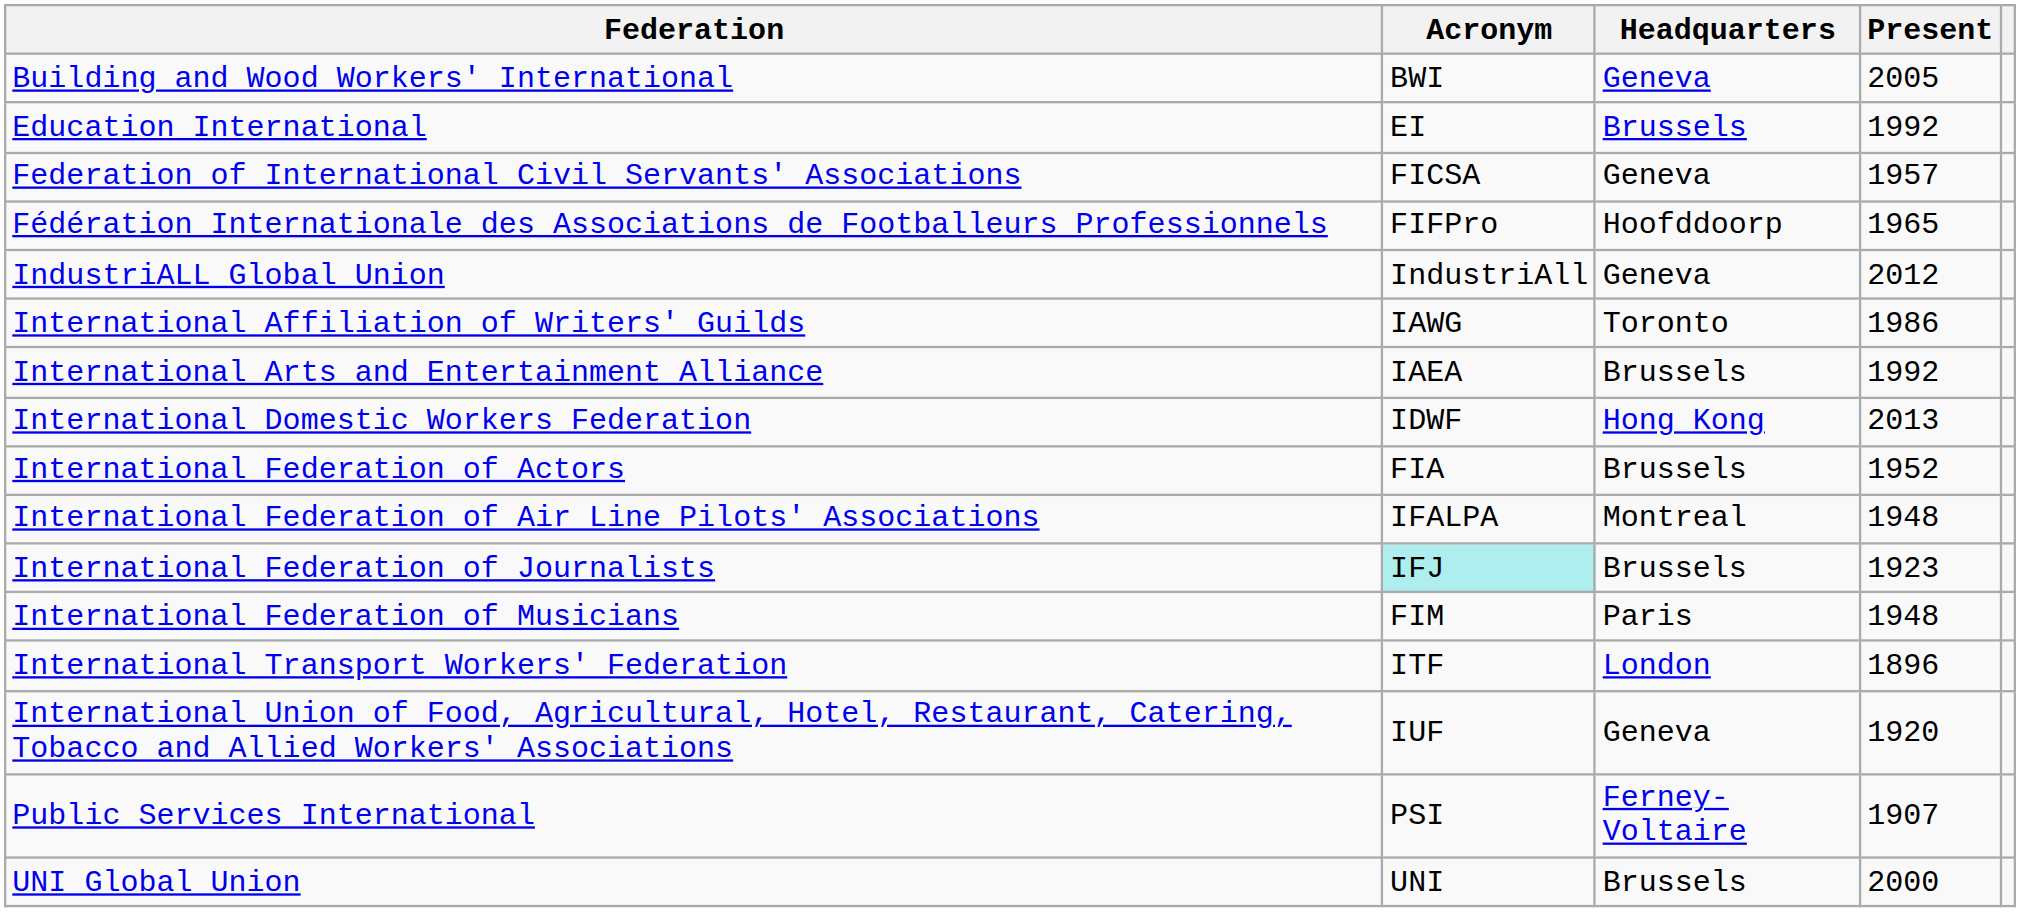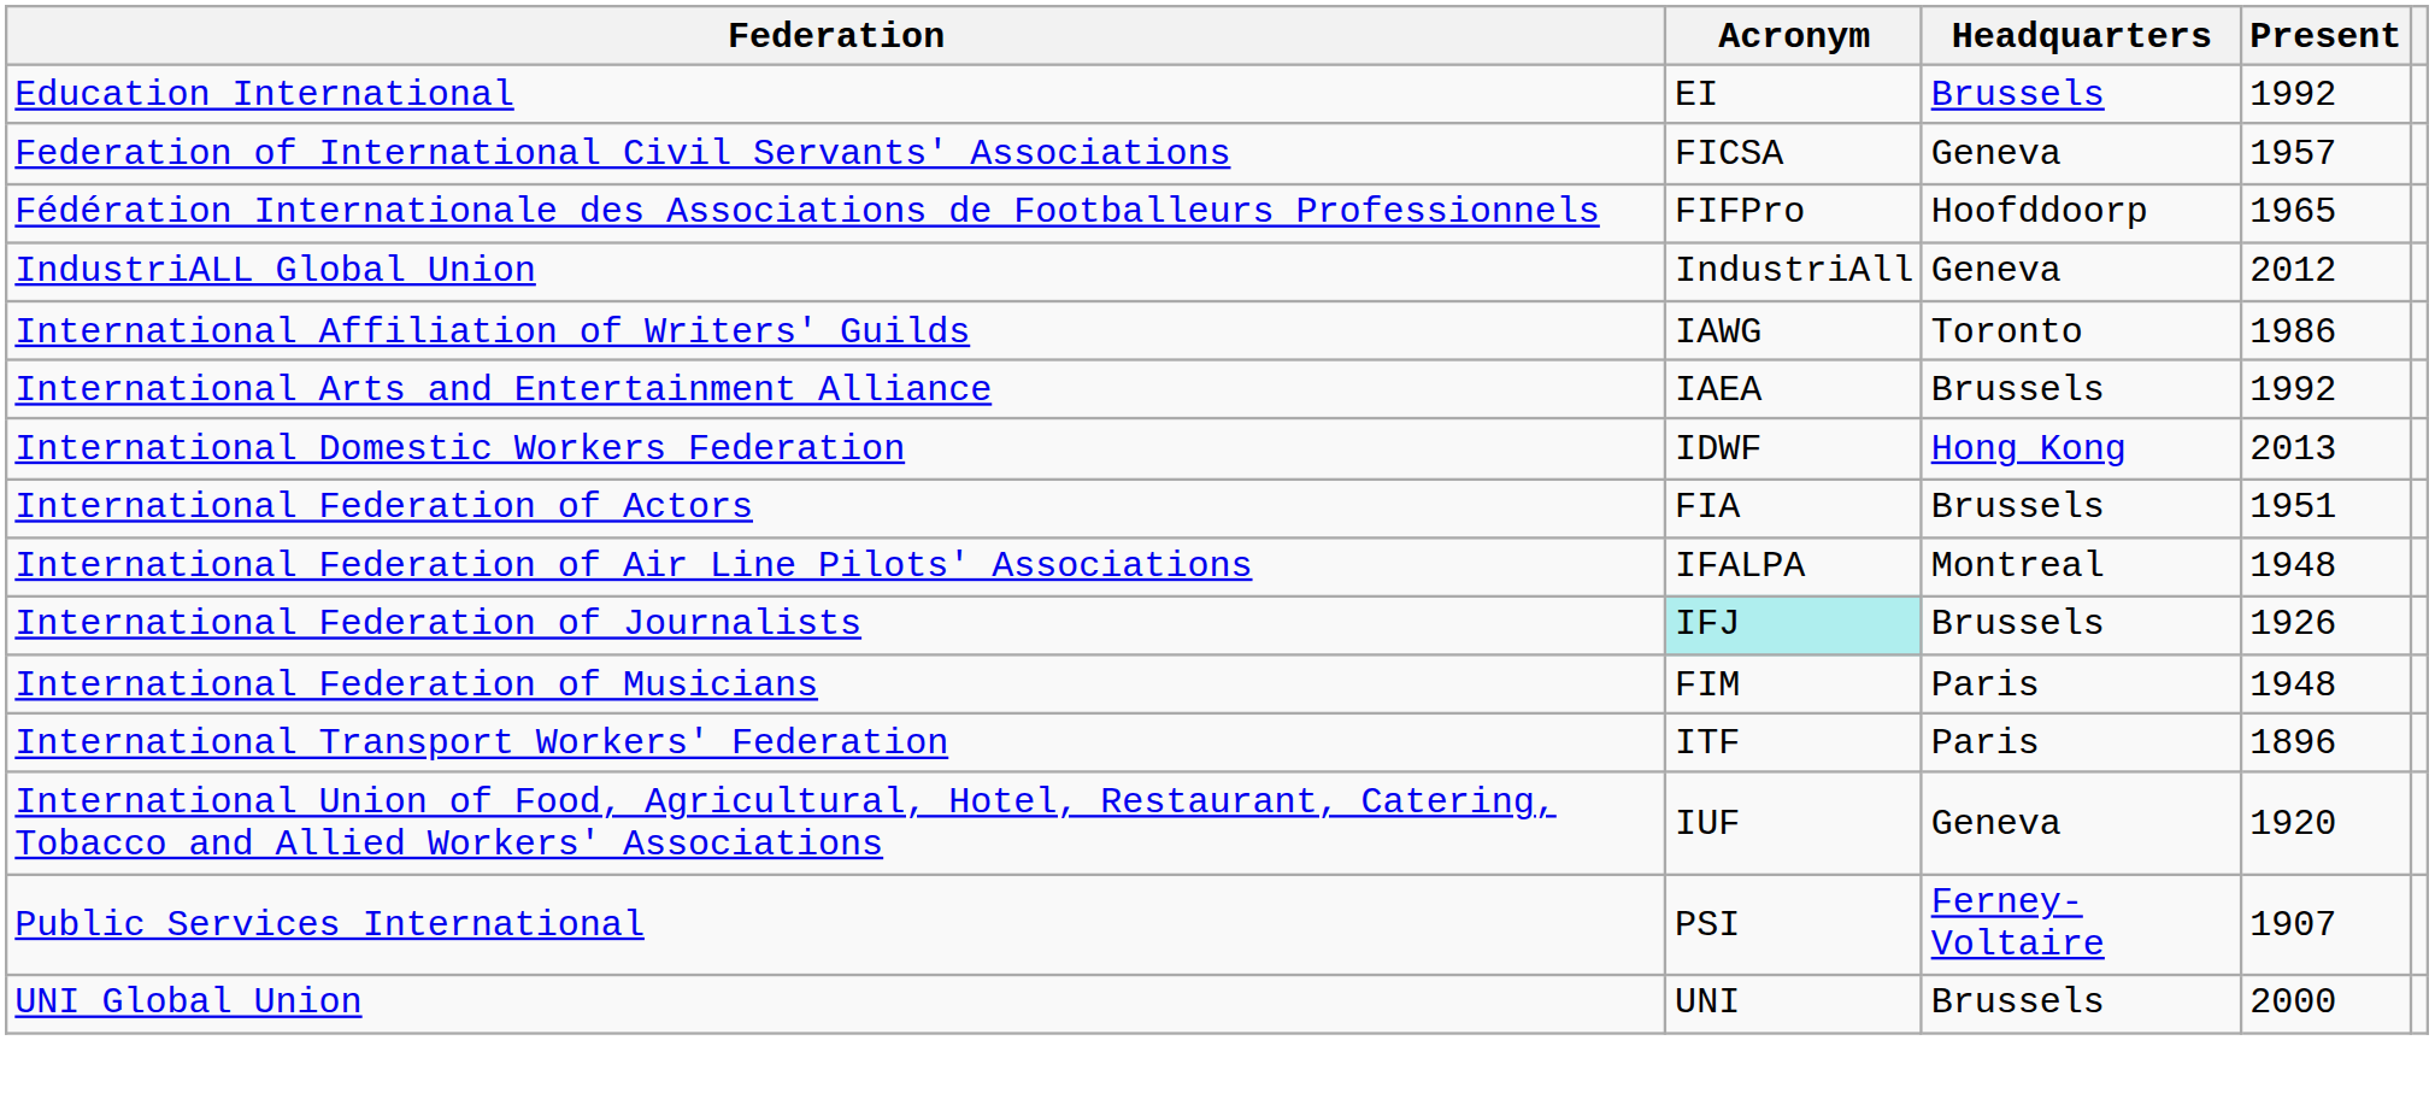 <table class="wikitable">
 <tr>
 <th>Federation</th>
 <th>Acronym</th>
 <th>Headquarters</th>
 <th>Present</th>
 <th></th>
-</tr>
-<tr>
-<td><a href='#'>Building and Wood Workers' International</a></td>
-<td>BWI</td>
-<td><a href='#'>Geneva</a></td>
-<td>2005</td>
-<td></td>
 </tr>
 <tr>
 <td><a href='#'>Education International</a></td>
 <td>EI</td>
 <td><a href='#'>Brussels</a></td>
 <td>1992</td>
 <td></td>
 </tr>
 <tr>
 <td><a href='#'>Federation of International Civil Servants' Associations</a></td>
 <td>FICSA</td>
 <td>Geneva</td>
 <td>1957</td>
 <td></td>
 </tr>
 <tr>
 <td><a href='#'>Fédération Internationale des Associations de Footballeurs Professionnels</a></td>
 <td>FIFPro</td>
 <td>Hoofddoorp</td>
 <td>1965</td>
 <td></td>
 </tr>
 <tr>
 <td><a href='#'>IndustriALL Global Union</a></td>
 <td>IndustriAll</td>
 <td>Geneva</td>
 <td>2012</td>
 <td></td>
 </tr>
 <tr>
 <td><a href='#'>International Affiliation of Writers' Guilds</a></td>
 <td>IAWG</td>
 <td>Toronto</td>
 <td>1986</td>
 <td></td>
 </tr>
 <tr>
 <td><a href='#'>International Arts and Entertainment Alliance</a></td>
 <td>IAEA</td>
 <td>Brussels</td>
 <td>1992</td>
 </tr>
 <tr>
 <td><a href='#'>International Domestic Workers Federation</a></td>
 <td>IDWF</td>
 <td><a href='#'>Hong Kong</a></td>
 <td>2013</td>
 <td></td>
 </tr>
 <tr>
 <td><a href='#'>International Federation of Actors</a></td>
 <td>FIA</td>
 <td>Brussels</td>
-<td>1952</td>
+<td>1951</td>
 <td></td>
 </tr>
 <tr>
 <td><a href='#'>International Federation of Air Line Pilots' Associations</a></td>
 <td>IFALPA</td>
 <td>Montreal</td>
 <td>1948</td>
 <td></td>
 </tr>
 <tr>
 <td><a href='#'>International Federation of Journalists</a></td>
 <td style="background: paleturquoise;">IFJ</td>
 <td>Brussels</td>
-<td>1923</td>
+<td>1926</td>
 <td></td>
 </tr>
 <tr>
 <td><a href='#'>International Federation of Musicians</a></td>
 <td>FIM</td>
 <td>Paris</td>
 <td>1948</td>
 <td></td>
 </tr>
 <tr>
 <td><a href='#'>International Transport Workers' Federation</a></td>
 <td>ITF</td>
-<td><a href='#'>London</a></td>
+<td>Paris</td>
 <td>1896</td>
 <td></td>
 </tr>
 <tr>
 <td><a href='#'>International Union of Food, Agricultural, Hotel, Restaurant, Catering, Tobacco and Allied Workers' Associations</a></td>
 <td>IUF</td>
 <td>Geneva</td>
 <td>1920</td>
 <td></td>
 </tr>
 <tr>
 <td><a href='#'>Public Services International</a></td>
 <td>PSI</td>
 <td><a href='#'>Ferney-Voltaire</a></td>
 <td>1907</td>
 <td></td>
 </tr>
 <tr>
 <td><a href='#'>UNI Global Union</a></td>
 <td>UNI</td>
 <td>Brussels</td>
 <td>2000</td>
 <td></td>
 </tr>
 </table>
